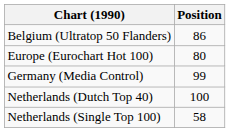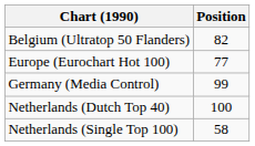 <table class="wikitable sortable">
 <tr>
 <th>Chart (1990)</th>
 <th>Position</th>
 </tr>
 <tr>
 <td>Belgium (Ultratop 50 Flanders)</td>
-<td align="center">86</td>
+<td align="center">82</td>
 </tr>
 <tr>
 <td>Europe (Eurochart Hot 100)</td>
-<td align="center">80</td>
+<td align="center">77</td>
 </tr>
 <tr>
 <td>Germany (Media Control)</td>
 <td align="center">99</td>
 </tr>
 <tr>
 <td>Netherlands (Dutch Top 40)</td>
 <td align="center">100</td>
 </tr>
 <tr>
 <td>Netherlands (Single Top 100)</td>
 <td align="center">58</td>
 </tr>
 </table>
